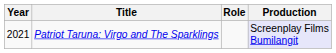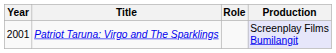 <table class="wikitable sortable">
 <tr>
 <th>Year</th>
 <th>Title</th>
 <th>Role</th>
 <th class="unsortable">Production</th>
 </tr>
 <tr>
-<td>2021</td>
+<td>2001</td>
 <td><em><a href='#'>Patriot Taruna: Virgo and The Sparklings</a></em></td>
 <td></td>
 <td style="background: lavender;">Screenplay Films<br><a href='#'>Bumilangit</a></td>
 </tr>
 </table>
